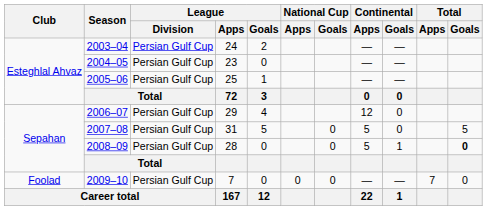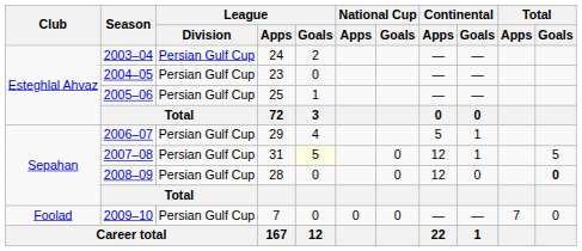 <table class="wikitable" style="text-align:center">
 <tr>
 <th rowspan="2">Club</th>
 <th rowspan="2">Season</th>
 <th colspan="3">League</th>
 <th colspan="2">National Cup</th>
 <th colspan="2">Continental</th>
 <th colspan="2">Total</th>
 </tr>
 <tr>
 <th>Division</th>
 <th>Apps</th>
 <th>Goals</th>
 <th>Apps</th>
 <th>Goals</th>
 <th>Apps</th>
 <th>Goals</th>
 <th>Apps</th>
 <th>Goals</th>
 </tr>
 <tr>
 <td rowspan="4"><a href='#'>Esteghlal Ahvaz</a></td>
 <td><a href='#'>2003–04</a></td>
 <td><a href='#'>Persian Gulf Cup</a></td>
 <td>24</td>
 <td>2</td>
 <td></td>
 <td></td>
 <td>—</td>
 <td>—</td>
 <td></td>
 <td></td>
 </tr>
 <tr>
 <td><a href='#'>2004–05</a></td>
 <td>Persian Gulf Cup</td>
 <td>23</td>
 <td>0</td>
 <td></td>
 <td></td>
 <td>—</td>
 <td>—</td>
 <td></td>
 <td></td>
 </tr>
 <tr>
 <td><a href='#'>2005–06</a></td>
 <td>Persian Gulf Cup</td>
 <td>25</td>
 <td>1</td>
 <td></td>
 <td></td>
 <td>—</td>
 <td>—</td>
 <td></td>
 <td></td>
 </tr>
 <tr>
 <th colspan="2">Total</th>
 <th>72</th>
 <th>3</th>
 <th></th>
 <th></th>
 <th>0</th>
 <th>0</th>
 <th></th>
 <th></th>
 </tr>
 <tr>
 <td rowspan="4"><a href='#'>Sepahan</a></td>
 <td><a href='#'>2006–07</a></td>
 <td>Persian Gulf Cup</td>
 <td>29</td>
 <td>4</td>
 <td></td>
 <td></td>
-<td>12</td>
-<td>0</td>
+<td>5</td>
+<td>1</td>
 <td></td>
 <td></td>
 </tr>
 <tr>
 <td><a href='#'>2007–08</a></td>
 <td>Persian Gulf Cup</td>
 <td>31</td>
-<td>5</td>
+<td style="background: lightyellow;">5</td>
 <td></td>
 <td>0</td>
-<td>5</td>
-<td>0</td>
+<td>12</td>
+<td>1</td>
 <td></td>
 <td>5</td>
 </tr>
 <tr>
 <td><a href='#'>2008–09</a></td>
 <td>Persian Gulf Cup</td>
 <td>28</td>
 <td>0</td>
 <td></td>
 <td>0</td>
-<td>5</td>
-<td>1</td>
+<td>12</td>
+<td>0</td>
 <td></td>
 <td><strong>0</strong></td>
 </tr>
 <tr>
 <th colspan="2">Total</th>
 <th></th>
 <th></th>
 <th></th>
 <th></th>
 <th></th>
 <th></th>
 <th></th>
 <th></th>
 </tr>
 <tr>
 <td rowspan="1"><a href='#'>Foolad</a></td>
 <td><a href='#'>2009–10</a></td>
 <td>Persian Gulf Cup</td>
 <td>7</td>
 <td>0</td>
 <td>0</td>
 <td>0</td>
 <td>—</td>
 <td>—</td>
 <td>7</td>
 <td>0</td>
 </tr>
 <tr>
 <th colspan="3">Career total</th>
 <th>167</th>
 <th>12</th>
 <th></th>
 <th></th>
 <th>22</th>
 <th>1</th>
 <th></th>
 <th></th>
 </tr>
 </table>
